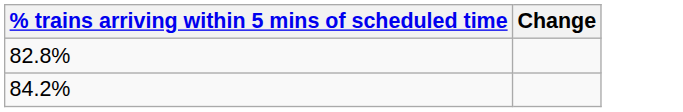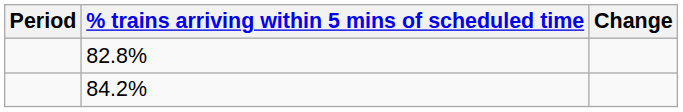 <table class="wikitable sortable">
 <tr>
+<th Numbers>Period</th>
 <th Numbers><a href='#'>% trains arriving within 5 mins of scheduled time</a></th>
 <th Numbers>Change</th>
 </tr>
 <tr>
+<td></td>
 <td>82.8%</td>
 <td></td>
 </tr>
 <tr>
+<td></td>
 <td>84.2%</td>
 <td></td>
 </tr>
 </table>
